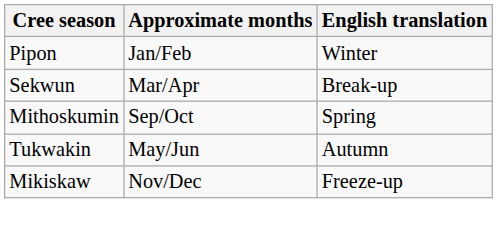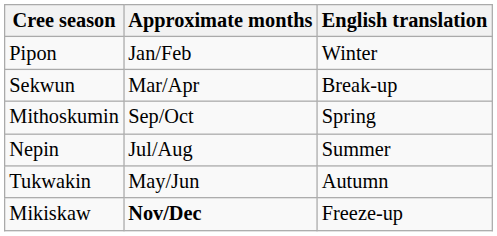 <table class="wikitable">
 <tr>
 <th>Cree season</th>
 <th>Approximate months</th>
 <th>English translation</th>
 </tr>
 <tr>
 <td>Pipon</td>
 <td>Jan/Feb</td>
 <td>Winter</td>
 </tr>
 <tr>
 <td>Sekwun</td>
 <td>Mar/Apr</td>
 <td>Break-up</td>
 </tr>
 <tr>
 <td>Mithoskumin</td>
 <td>Sep/Oct</td>
 <td>Spring</td>
 </tr>
 <tr>
+<td>Nepin</td>
+<td>Jul/Aug</td>
+<td>Summer</td>
+</tr>
+<tr>
 <td>Tukwakin</td>
 <td>May/Jun</td>
 <td>Autumn</td>
 </tr>
 <tr>
 <td>Mikiskaw</td>
-<td>Nov/Dec</td>
+<td><strong>Nov/Dec</strong></td>
 <td>Freeze-up</td>
 </tr>
 </table>
